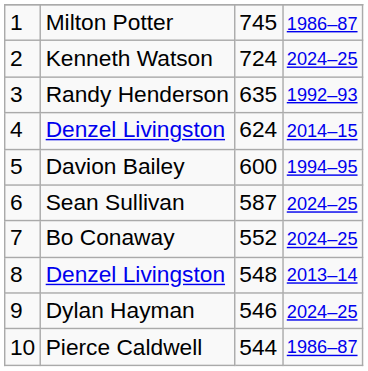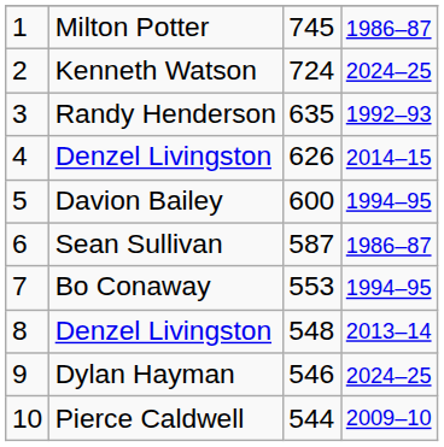 <table class="wikitable">
 <tr>
 </tr>
 <tr>
 <td>1</td>
 <td>Milton Potter</td>
 <td>745</td>
 <td style="font-size:80%;"><a href='#'>1986–87</a></td>
 </tr>
 <tr>
 <td>2</td>
 <td>Kenneth Watson</td>
 <td>724</td>
 <td style="font-size:80%;"><a href='#'>2024–25</a></td>
 </tr>
 <tr>
 <td>3</td>
 <td>Randy Henderson</td>
 <td>635</td>
 <td style="font-size:80%;"><a href='#'>1992–93</a></td>
 </tr>
 <tr>
 <td>4</td>
 <td><a href='#'>Denzel Livingston</a></td>
-<td>624</td>
+<td>626</td>
 <td style="font-size:80%;"><a href='#'>2014–15</a></td>
 </tr>
 <tr>
 <td>5</td>
 <td>Davion Bailey</td>
 <td>600</td>
 <td style="font-size:80%;"><a href='#'>1994–95</a></td>
 </tr>
 <tr>
 <td>6</td>
 <td>Sean Sullivan</td>
 <td>587</td>
-<td style="font-size:80%;"><a href='#'>2024–25</a></td>
+<td style="font-size:80%;"><a href='#'>1986–87</a></td>
 </tr>
 <tr>
 <td>7</td>
 <td>Bo Conaway</td>
-<td>552</td>
-<td style="font-size:80%;"><a href='#'>2024–25</a></td>
+<td>553</td>
+<td style="font-size:80%;"><a href='#'>1994–95</a></td>
 </tr>
 <tr>
 <td>8</td>
 <td><a href='#'>Denzel Livingston</a></td>
 <td>548</td>
 <td style="font-size:80%;"><a href='#'>2013–14</a></td>
 </tr>
 <tr>
 <td>9</td>
 <td>Dylan Hayman</td>
 <td>546</td>
 <td style="font-size:80%;"><a href='#'>2024–25</a></td>
 </tr>
 <tr>
 <td>10</td>
 <td>Pierce Caldwell</td>
 <td>544</td>
-<td style="font-size:80%;"><a href='#'>1986–87</a></td>
+<td style="font-size:80%;"><a href='#'>2009–10</a></td>
 </tr>
 </table>
